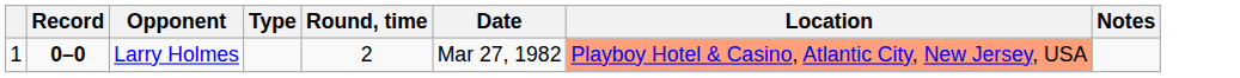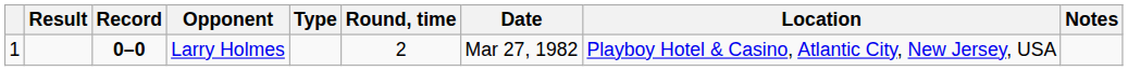 <table class="wikitable" style="text-align:center">
 <tr>
 <th></th>
+<th>Result</th>
 <th>Record</th>
 <th>Opponent</th>
 <th>Type</th>
 <th>Round, time</th>
 <th>Date</th>
 <th>Location</th>
 <th>Notes</th>
 </tr>
 <tr>
 <td>1</td>
+<td></td>
 <td><strong>0–0 </strong></td>
 <td style="text-align:left;"> <a href='#'>Larry Holmes</a></td>
 <td></td>
 <td>2</td>
 <td>Mar 27, 1982</td>
-<td style="background: lightsalmon; text-align:left;"><a href='#'>Playboy Hotel & Casino</a>, <a href='#'>Atlantic City</a>, <a href='#'>New Jersey</a>, USA</td>
+<td style="text-align:left;"><a href='#'>Playboy Hotel & Casino</a>, <a href='#'>Atlantic City</a>, <a href='#'>New Jersey</a>, USA</td>
 <td style="text-align:left;"></td>
 </tr>
 </table>
